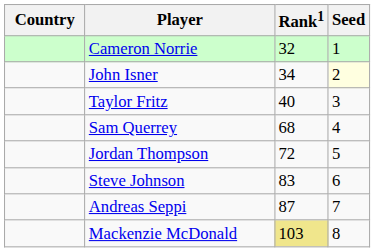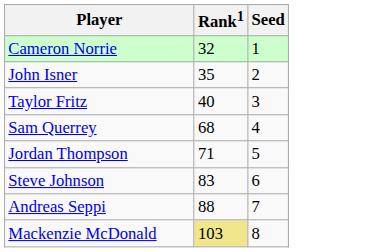 <table class="sortable wikitable">
 <tr>
-<th width="70">Country</th>
 <th width="175">Player</th>
 <th>Rank<sup>1</sup></th>
 <th>Seed</th>
 </tr>
 <tr bgcolor=#cfc>
-<td></td>
 <td><a href='#'>Cameron Norrie</a></td>
 <td>32</td>
 <td>1</td>
 </tr>
 <tr>
-<td></td>
 <td><a href='#'>John Isner</a></td>
-<td>34</td>
-<td style="background: lightyellow;">2</td>
+<td>35</td>
+<td>2</td>
 </tr>
 <tr>
-<td></td>
 <td><a href='#'>Taylor Fritz</a></td>
 <td>40</td>
 <td>3</td>
 </tr>
 <tr>
-<td></td>
 <td><a href='#'>Sam Querrey</a></td>
 <td>68</td>
 <td>4</td>
 </tr>
 <tr>
-<td></td>
 <td><a href='#'>Jordan Thompson</a></td>
-<td>72</td>
+<td>71</td>
 <td>5</td>
 </tr>
 <tr>
-<td></td>
 <td><a href='#'>Steve Johnson</a></td>
 <td>83</td>
 <td>6</td>
 </tr>
 <tr>
-<td></td>
 <td><a href='#'>Andreas Seppi</a></td>
-<td>87</td>
+<td>88</td>
 <td>7</td>
 </tr>
 <tr>
-<td></td>
 <td><a href='#'>Mackenzie McDonald</a></td>
 <td style="background: khaki;">103</td>
 <td>8</td>
 </tr>
 </table>
